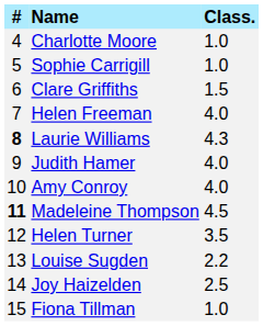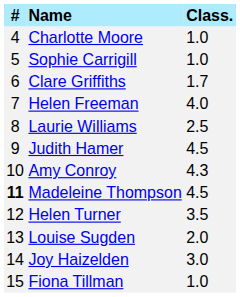 <table border=0 cellpadding=2 cellspacing=0  |- bgcolor=#F2F2F2 style="text-align:center; font-size:90%;">
 <tr bgcolor=#ADEBFD>
 <th>#</th>
 <th align=left>Name</th>
 <th align=left>Class.</th>
 </tr>
 <tr>
 <td>4</td>
 <td align=left><a href='#'>Charlotte Moore</a></td>
 <td align=left>1.0</td>
 </tr>
 <tr>
 <td>5</td>
 <td align=left><a href='#'>Sophie Carrigill</a></td>
 <td align=left>1.0</td>
 </tr>
 <tr>
 <td>6</td>
 <td align=left><a href='#'>Clare Griffiths</a></td>
-<td align=left>1.5</td>
+<td align=left>1.7</td>
 </tr>
 <tr>
 <td>7</td>
 <td align=left><a href='#'>Helen Freeman</a></td>
 <td align=left>4.0</td>
 </tr>
 <tr>
-<td><strong>8</strong></td>
+<td>8</td>
 <td align=left><a href='#'>Laurie Williams</a></td>
-<td align=left>4.3</td>
+<td align=left>2.5</td>
 </tr>
 <tr>
 <td>9</td>
 <td align=left><a href='#'>Judith Hamer</a></td>
-<td align=left>4.0</td>
+<td align=left>4.5</td>
 </tr>
 <tr>
 <td>10</td>
 <td align=left><a href='#'>Amy Conroy</a></td>
-<td align=left>4.0</td>
+<td align=left>4.3</td>
 </tr>
 <tr>
 <td><strong>11</strong></td>
 <td align=left><a href='#'>Madeleine Thompson</a></td>
 <td align=left>4.5</td>
 </tr>
 <tr>
 <td>12</td>
 <td align=left><a href='#'>Helen Turner</a></td>
 <td align=left>3.5</td>
 </tr>
 <tr>
 <td>13</td>
 <td align=left><a href='#'>Louise Sugden</a></td>
-<td align=left>2.2</td>
+<td align=left>2.0</td>
 </tr>
 <tr>
 <td>14</td>
 <td align=left><a href='#'>Joy Haizelden</a></td>
-<td align=left>2.5</td>
+<td align=left>3.0</td>
 </tr>
 <tr>
 <td>15</td>
 <td align=left><a href='#'>Fiona Tillman</a></td>
 <td align=left>1.0</td>
 </tr>
 </table>
